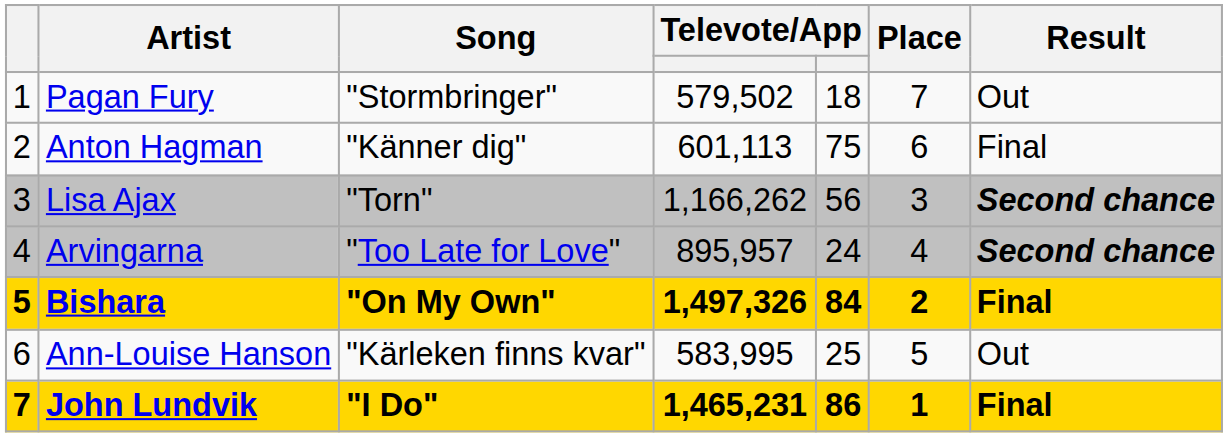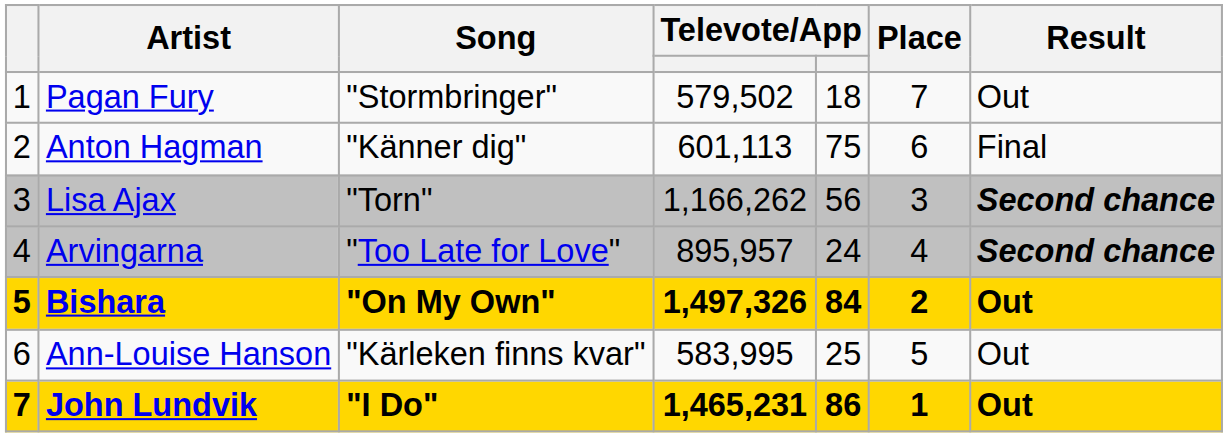 <table class="sortable wikitable" style="margin: 1em auto 1em auto; text-align:center;">
 <tr>
 <th rowspan="2"></th>
 <th rowspan="2">Artist</th>
 <th rowspan="2">Song</th>
 <th colspan="2">Televote/App</th>
 <th rowspan="2">Place</th>
 <th rowspan="2">Result</th>
 </tr>
 <tr>
 <th></th>
 <th></th>
 </tr>
 <tr>
 <td>1</td>
 <td align="left"><a href='#'>Pagan Fury</a></td>
 <td align="left">"Stormbringer"</td>
 <td>579,502</td>
 <td>18</td>
 <td>7</td>
 <td align="left">Out</td>
 </tr>
 <tr>
 <td>2</td>
 <td align="left"><a href='#'>Anton Hagman</a></td>
 <td align="left">"Känner dig"</td>
 <td>601,113</td>
 <td>75</td>
 <td>6</td>
 <td align="left">Final</td>
 </tr>
 <tr style="background:silver;">
 <td>3</td>
 <td align="left"><a href='#'>Lisa Ajax</a></td>
 <td align="left">"Torn"</td>
 <td>1,166,262</td>
 <td>56</td>
 <td>3</td>
 <td align="left"><strong><em>Second chance</em></strong></td>
 </tr>
 <tr style="background:silver;">
 <td>4</td>
 <td align="left"><a href='#'>Arvingarna</a></td>
 <td align="left">"<a href='#'>Too Late for Love</a>"</td>
 <td>895,957</td>
 <td>24</td>
 <td>4</td>
 <td align="left"><strong><em>Second chance</em></strong></td>
 </tr>
 <tr style="font-weight:bold;background:gold;">
 <td>5</td>
 <td align="left"><a href='#'>Bishara</a></td>
 <td align="left">"On My Own"</td>
 <td>1,497,326</td>
 <td>84</td>
 <td>2</td>
-<td align="left">Final</td>
+<td align="left">Out</td>
 </tr>
 <tr>
 <td>6</td>
 <td align="left"><a href='#'>Ann-Louise Hanson</a></td>
 <td align="left">"Kärleken finns kvar"</td>
 <td>583,995</td>
 <td>25</td>
 <td>5</td>
 <td align="left">Out</td>
 </tr>
 <tr style="font-weight:bold;background:gold;">
 <td>7</td>
 <td align="left"><a href='#'>John Lundvik</a></td>
 <td align="left">"I Do"</td>
 <td>1,465,231</td>
 <td>86</td>
 <td>1</td>
-<td align="left">Final</td>
+<td align="left">Out</td>
 </tr>
 </table>
